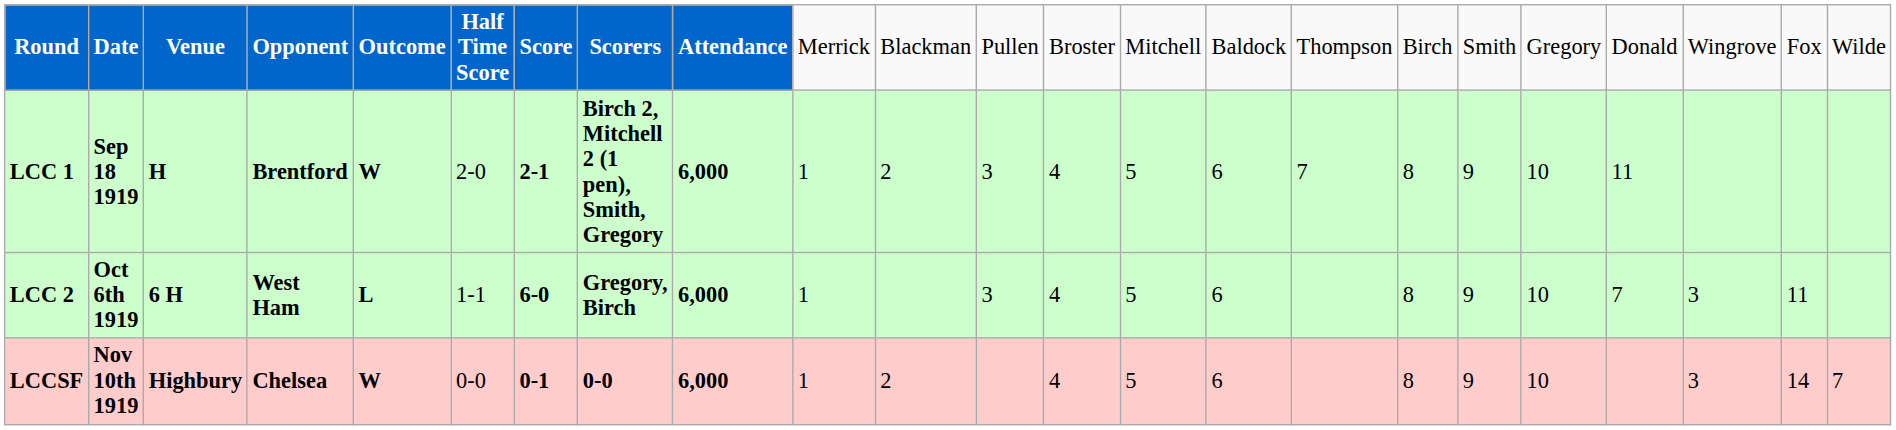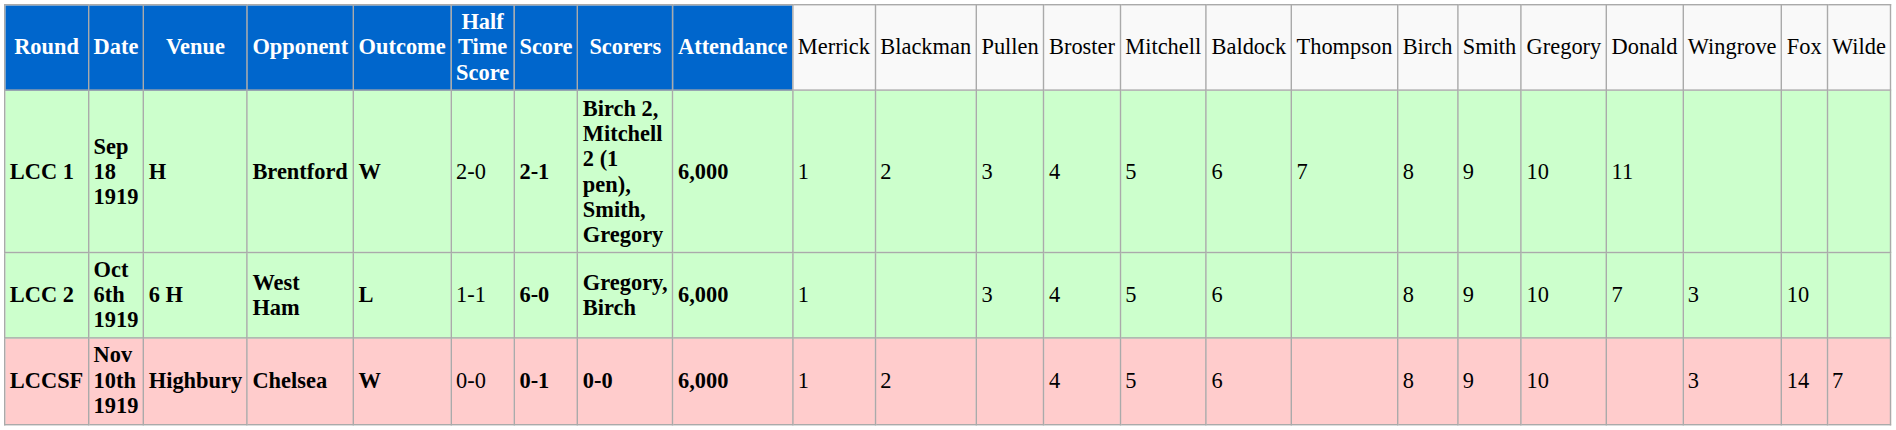 <table class="wikitable">
 <tr>
 <td style="background:#0066CC; color:#FFFFFF; text-align:center;"><strong>Round</strong></td>
 <td style="background:#0066CC; color:#FFFFFF; text-align:center;"><strong>Date</strong></td>
 <td style="background:#0066CC; color:#FFFFFF; text-align:center;"><strong>Venue</strong></td>
 <td style="background:#0066CC; color:#FFFFFF; text-align:center;"><strong>Opponent</strong></td>
 <td style="background:#0066CC; color:#FFFFFF; text-align:center;"><strong>Outcome</strong></td>
 <td style="background:#0066CC; color:#FFFFFF; text-align:center;"><strong>Half Time Score</strong></td>
 <td style="background:#0066CC; color:#FFFFFF; text-align:center;"><strong>Score</strong></td>
 <td style="background:#0066CC; color:#FFFFFF; text-align:center;"><strong>Scorers</strong></td>
 <td style="background:#0066CC; color:#FFFFFF; text-align:center;"><strong>Attendance</strong></td>
 <td>Merrick</td>
 <td>Blackman</td>
 <td>Pullen</td>
 <td>Broster</td>
 <td>Mitchell</td>
 <td>Baldock</td>
 <td>Thompson</td>
 <td>Birch</td>
 <td>Smith</td>
 <td>Gregory</td>
 <td>Donald</td>
 <td>Wingrove</td>
 <td>Fox</td>
 <td>Wilde</td>
 </tr>
 <tr bgcolor="#CCFFCC">
 <td><strong>LCC 1</strong></td>
 <td><strong>Sep 18 1919</strong></td>
 <td><strong>H</strong></td>
 <td><strong>Brentford</strong></td>
 <td><strong>W</strong></td>
 <td>2-0</td>
 <td><strong>2-1</strong></td>
 <td><strong>Birch 2, Mitchell 2 (1 pen), Smith, Gregory</strong></td>
 <td><strong>6,000</strong></td>
 <td>1</td>
 <td>2</td>
 <td>3</td>
 <td>4</td>
 <td>5</td>
 <td>6</td>
 <td>7</td>
 <td>8</td>
 <td>9</td>
 <td>10</td>
 <td>11</td>
 <td></td>
 <td></td>
 <td></td>
 </tr>
 <tr bgcolor="#CCFFCC">
 <td><strong>LCC 2</strong></td>
 <td><strong>Oct 6th 1919</strong></td>
 <td><strong>6 H</strong></td>
 <td><strong>West Ham</strong></td>
 <td><strong>L</strong></td>
 <td>1-1</td>
 <td><strong>6-0</strong></td>
 <td><strong>Gregory, Birch</strong></td>
 <td><strong>6,000</strong></td>
 <td>1</td>
 <td></td>
 <td>3</td>
 <td>4</td>
 <td>5</td>
 <td>6</td>
 <td></td>
 <td>8</td>
 <td>9</td>
 <td>10</td>
 <td>7</td>
 <td>3</td>
-<td>11</td>
+<td>10</td>
 <td></td>
 </tr>
 <tr bgcolor="#FFCCCC">
 <td><strong>LCCSF</strong></td>
 <td><strong>Nov 10th 1919</strong></td>
 <td><strong>Highbury</strong></td>
 <td><strong>Chelsea</strong></td>
 <td><strong>W</strong></td>
 <td>0-0</td>
 <td><strong>0-1</strong></td>
 <td><strong>0-0</strong></td>
 <td><strong>6,000</strong></td>
 <td>1</td>
 <td>2</td>
 <td></td>
 <td>4</td>
 <td>5</td>
 <td>6</td>
 <td></td>
 <td>8</td>
 <td>9</td>
 <td>10</td>
 <td></td>
 <td>3</td>
 <td>14</td>
 <td>7</td>
 </tr>
 </table>
